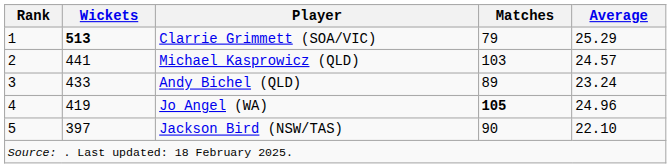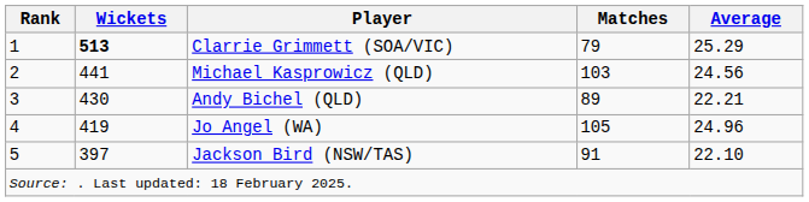 <table class="wikitable" style="width:70%;">
 <tr>
 <th>Rank</th>
 <th><a href='#'>Wickets</a></th>
 <th>Player</th>
 <th>Matches</th>
 <th><a href='#'>Average</a></th>
 </tr>
 <tr>
 <td>1</td>
 <td><strong>513</strong></td>
 <td><a href='#'>Clarrie Grimmett</a> (SOA/VIC)</td>
 <td>79</td>
 <td>25.29</td>
 </tr>
 <tr>
 <td>2</td>
 <td>441</td>
 <td><a href='#'>Michael Kasprowicz</a> (QLD)</td>
 <td>103</td>
-<td>24.57</td>
+<td>24.56</td>
 </tr>
 <tr>
 <td>3</td>
-<td>433</td>
+<td>430</td>
 <td><a href='#'>Andy Bichel</a> (QLD)</td>
 <td>89</td>
-<td>23.24</td>
+<td>22.21</td>
 </tr>
 <tr>
 <td>4</td>
 <td>419</td>
 <td><a href='#'>Jo Angel</a> (WA)</td>
-<td><strong>105</strong></td>
+<td>105</td>
 <td>24.96</td>
 </tr>
 <tr>
 <td>5</td>
 <td>397</td>
 <td><a href='#'>Jackson Bird</a> (NSW/TAS)</td>
-<td>90</td>
+<td>91</td>
 <td>22.10</td>
 </tr>
 <tr>
 <td colspan=5><small><em>Source: </em>. Last updated: 18 February 2025.</small></td>
 </tr>
 </table>
